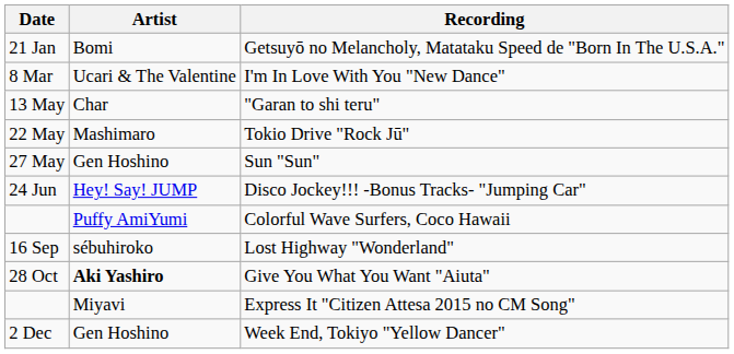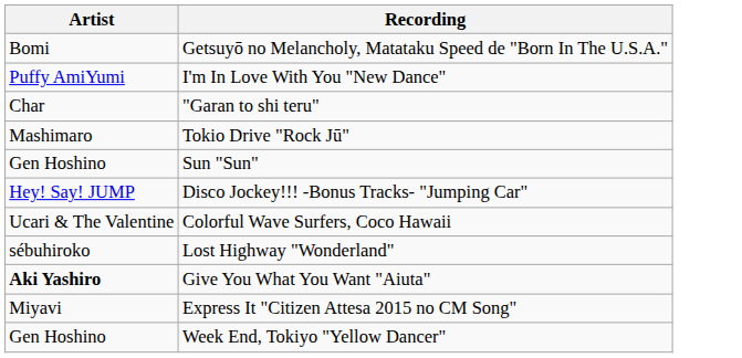 <table class="wikitable">
 <tr>
-<th>Date</th>
 <th>Artist</th>
 <th>Recording</th>
 </tr>
 <tr>
-<td>21 Jan</td>
 <td>Bomi</td>
 <td>Getsuyō no Melancholy, Matataku Speed de "Born In The U.S.A."</td>
 </tr>
 <tr>
-<td>8 Mar</td>
-<td>Ucari & The Valentine</td>
+<td><a href='#'>Puffy AmiYumi</a></td>
 <td>I'm In Love With You "New Dance"</td>
 </tr>
 <tr>
-<td>13 May</td>
 <td>Char</td>
 <td>"Garan to shi teru"</td>
 </tr>
 <tr>
-<td>22 May</td>
 <td>Mashimaro</td>
 <td>Tokio Drive "Rock Jū"</td>
 </tr>
 <tr>
-<td>27 May</td>
 <td>Gen Hoshino</td>
 <td>Sun "Sun"</td>
 </tr>
 <tr>
-<td>24 Jun</td>
 <td><a href='#'>Hey! Say! JUMP</a></td>
 <td>Disco Jockey!!! -Bonus Tracks- "Jumping Car"</td>
 </tr>
 <tr>
-<td></td>
-<td><a href='#'>Puffy AmiYumi</a></td>
+<td>Ucari & The Valentine</td>
 <td>Colorful Wave Surfers, Coco Hawaii</td>
 </tr>
 <tr>
-<td>16 Sep</td>
 <td>sébuhiroko</td>
 <td>Lost Highway "Wonderland"</td>
 </tr>
 <tr>
-<td>28 Oct</td>
 <td><strong>Aki Yashiro</strong></td>
 <td>Give You What You Want "Aiuta"</td>
 </tr>
 <tr>
-<td></td>
 <td>Miyavi</td>
 <td>Express It "Citizen Attesa 2015 no CM Song"</td>
 </tr>
 <tr>
-<td>2 Dec</td>
 <td>Gen Hoshino</td>
 <td>Week End, Tokiyo "Yellow Dancer"</td>
 </tr>
 </table>
